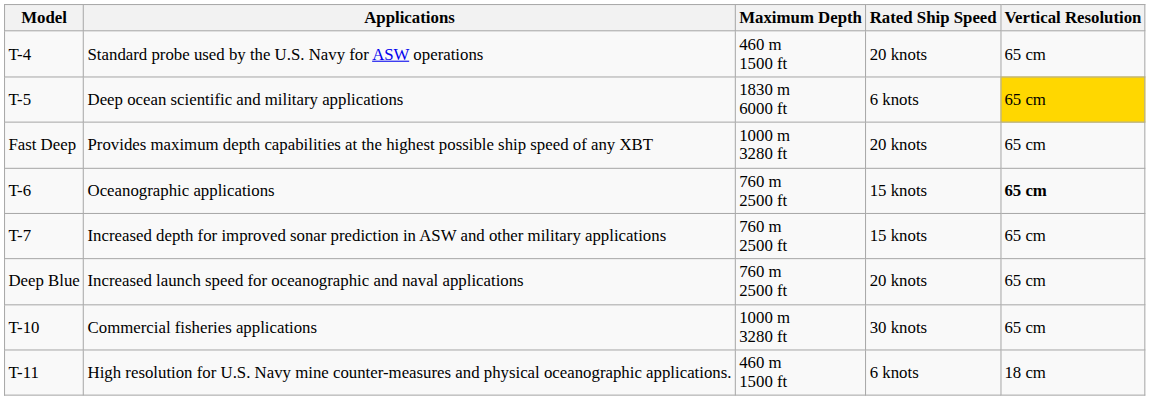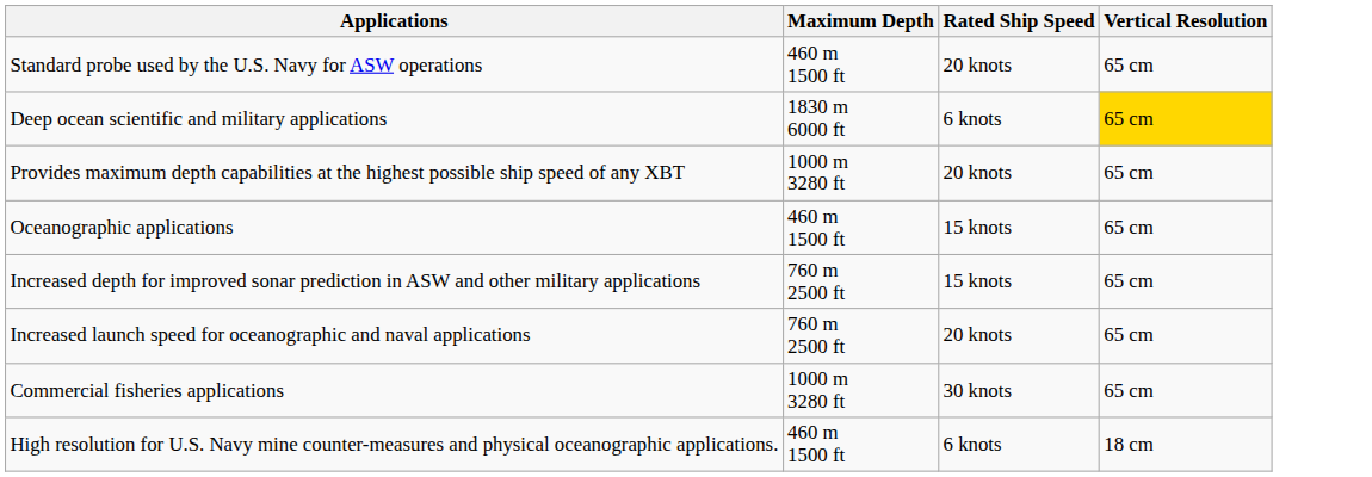 <table class="wikitable sortable">
 <tr>
-<th>Model</th>
 <th>Applications</th>
 <th>Maximum Depth</th>
 <th>Rated Ship Speed</th>
 <th>Vertical Resolution</th>
 </tr>
 <tr>
-<td>T-4</td>
 <td>Standard probe used by the U.S. Navy for <a href='#'>ASW</a> operations</td>
 <td>460 m <br> 1500 ft</td>
 <td>20 knots</td>
 <td>65 cm</td>
 </tr>
 <tr>
-<td>T-5</td>
 <td>Deep ocean scientific and military applications</td>
 <td>1830 m <br> 6000 ft</td>
 <td>6 knots</td>
 <td style="background: gold;">65 cm</td>
 </tr>
 <tr>
-<td>Fast Deep</td>
 <td>Provides maximum depth capabilities at the highest possible ship speed of any XBT</td>
 <td>1000 m<br>3280 ft</td>
 <td>20 knots</td>
 <td>65 cm</td>
 </tr>
 <tr>
-<td>T-6</td>
 <td>Oceanographic applications</td>
-<td>760 m<br>2500 ft</td>
+<td>460 m<br>1500 ft</td>
 <td>15 knots</td>
-<td><strong>65 cm</strong></td>
+<td>65 cm</td>
 </tr>
 <tr>
-<td>T-7</td>
 <td>Increased depth for improved sonar prediction in ASW and other military applications</td>
 <td>760 m<br>2500 ft</td>
 <td>15 knots</td>
 <td>65 cm</td>
 </tr>
 <tr>
-<td>Deep Blue</td>
 <td>Increased launch speed for oceanographic and naval applications</td>
 <td>760 m<br>2500 ft</td>
 <td>20 knots</td>
 <td>65 cm</td>
 </tr>
 <tr>
-<td>T-10</td>
 <td>Commercial fisheries applications</td>
 <td>1000 m<br>3280 ft</td>
 <td>30 knots</td>
 <td>65 cm</td>
 </tr>
 <tr>
-<td>T-11</td>
 <td>High resolution for U.S. Navy mine counter-measures and physical oceanographic applications.</td>
 <td>460 m<br>1500 ft</td>
 <td>6 knots</td>
 <td>18 cm</td>
 </tr>
 </table>
